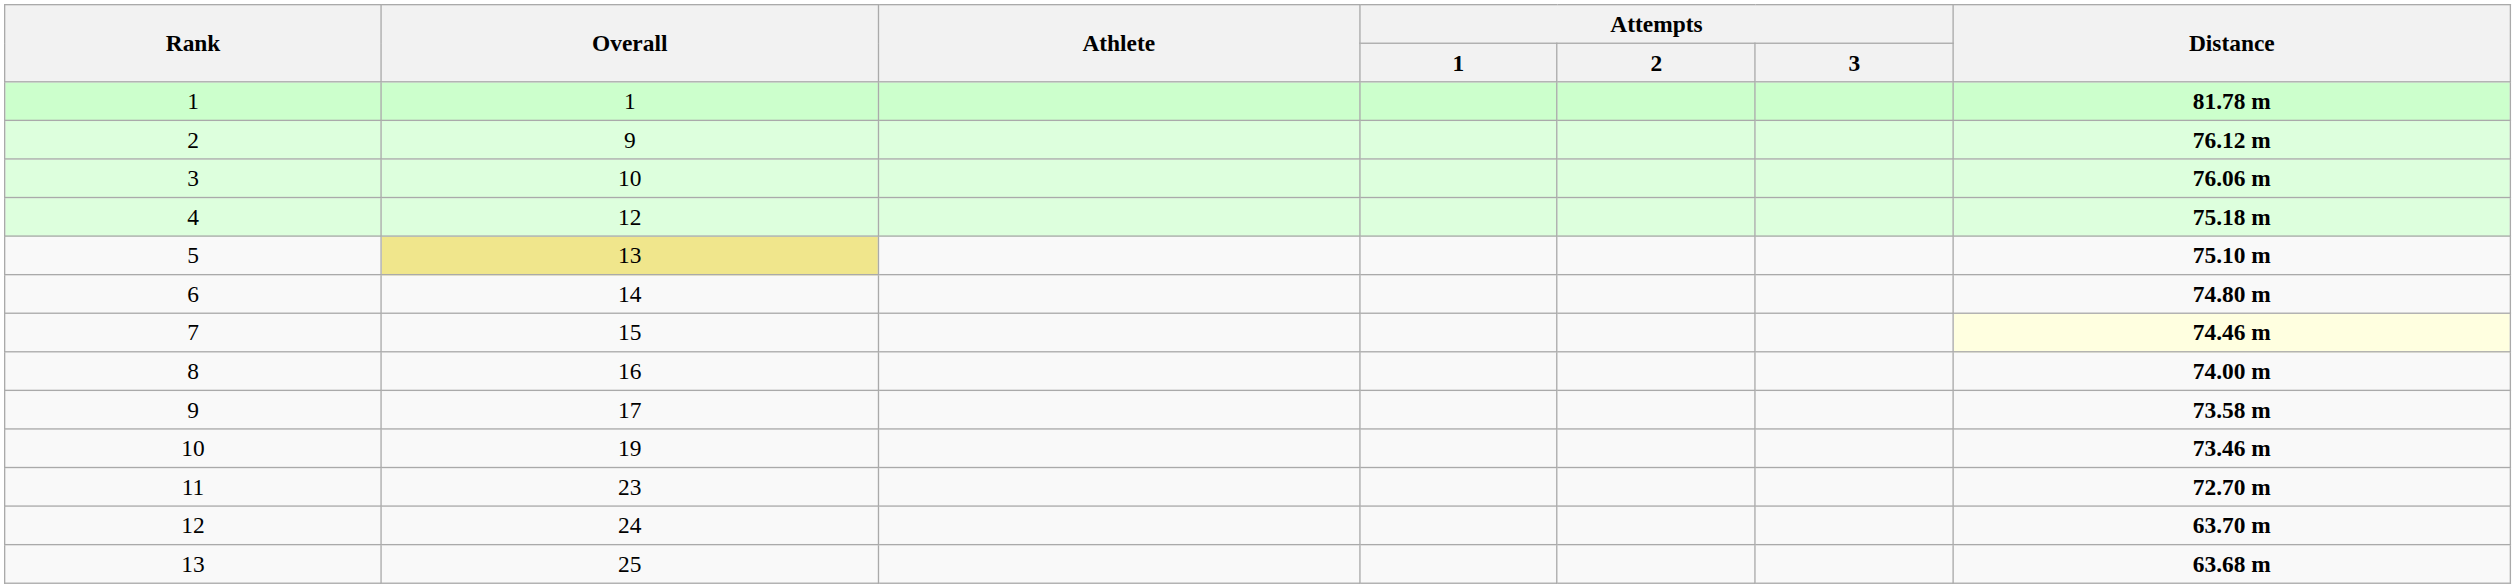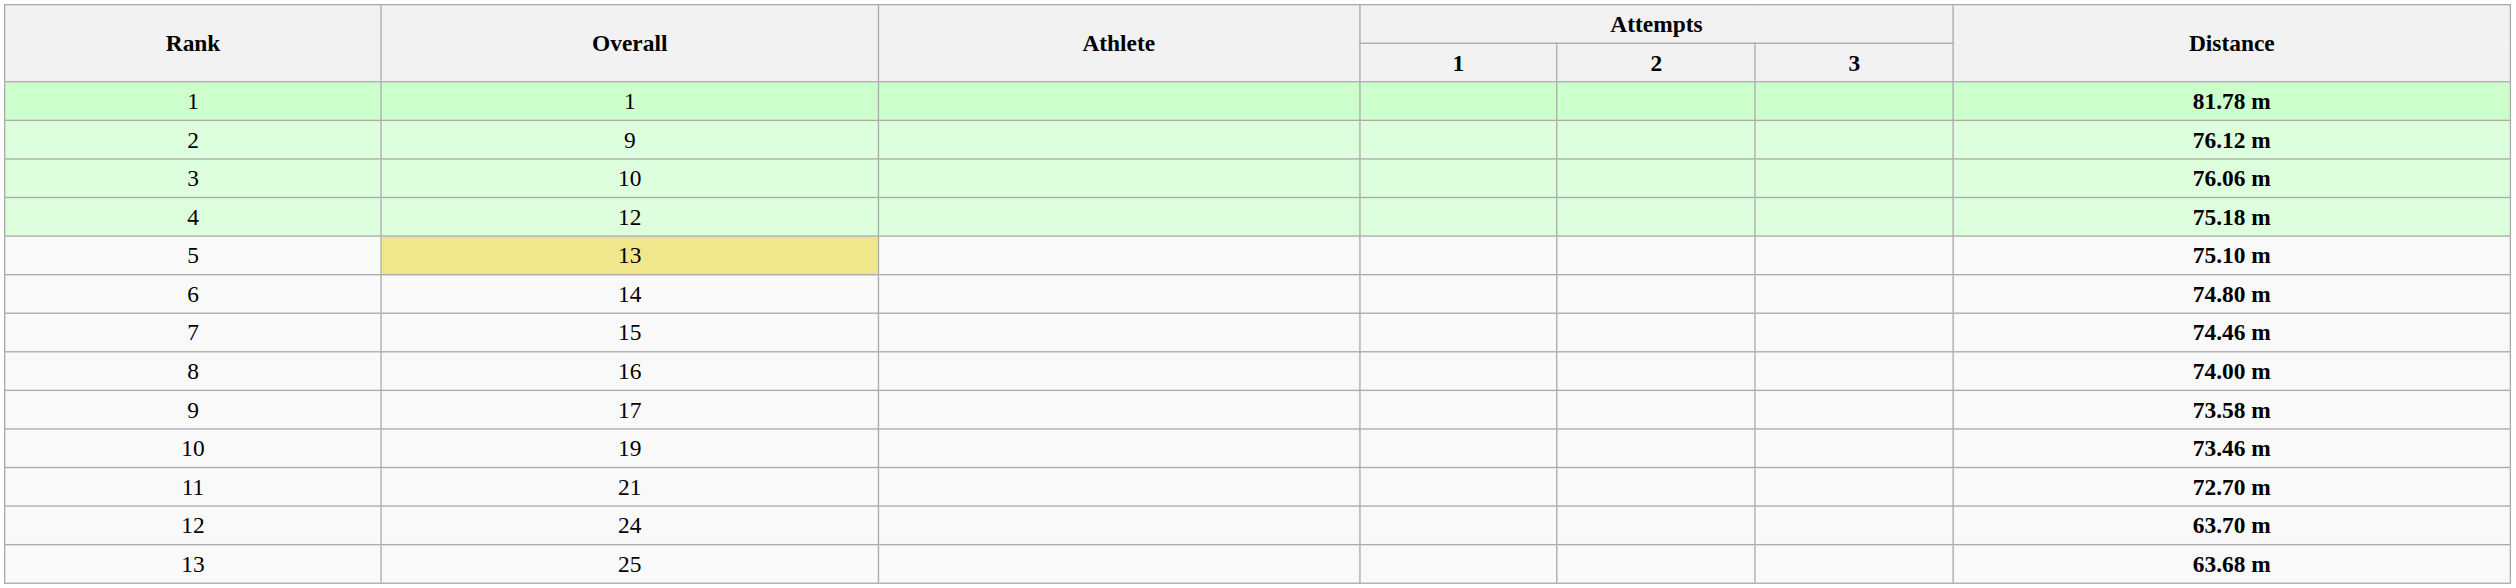 <table class="wikitable" style=" text-align:center; font-size:110%;" width="95%">
 <tr>
 <th rowspan="2">Rank</th>
 <th rowspan="2">Overall</th>
 <th rowspan="2">Athlete</th>
 <th colspan="3">Attempts</th>
 <th rowspan="2">Distance</th>
 </tr>
 <tr>
 <th>1</th>
 <th>2</th>
 <th>3</th>
 </tr>
 <tr style="background:#ccffcc;">
 <td>1</td>
 <td>1</td>
 <td align=left></td>
 <td></td>
 <td></td>
 <td></td>
 <td><strong>81.78 m</strong></td>
 </tr>
 <tr style="background:#ddffdd;">
 <td>2</td>
 <td>9</td>
 <td align=left></td>
 <td></td>
 <td></td>
 <td></td>
 <td><strong>76.12 m</strong></td>
 </tr>
 <tr style="background:#ddffdd;">
 <td>3</td>
 <td>10</td>
 <td align=left></td>
 <td></td>
 <td></td>
 <td></td>
 <td><strong>76.06 m</strong></td>
 </tr>
 <tr style="background:#ddffdd;">
 <td>4</td>
 <td>12</td>
 <td align=left></td>
 <td></td>
 <td></td>
 <td></td>
 <td><strong>75.18 m</strong></td>
 </tr>
 <tr>
 <td>5</td>
 <td style="background: khaki;">13</td>
 <td align=left></td>
 <td></td>
 <td></td>
 <td></td>
 <td><strong>75.10 m</strong></td>
 </tr>
 <tr>
 <td>6</td>
 <td>14</td>
 <td align=left></td>
 <td></td>
 <td></td>
 <td></td>
 <td><strong>74.80 m</strong></td>
 </tr>
 <tr>
 <td>7</td>
 <td>15</td>
 <td align=left></td>
 <td></td>
 <td></td>
 <td></td>
-<td style="background: lightyellow;"><strong>74.46 m</strong></td>
+<td><strong>74.46 m</strong></td>
 </tr>
 <tr>
 <td>8</td>
 <td>16</td>
 <td align=left></td>
 <td></td>
 <td></td>
 <td></td>
 <td><strong>74.00 m</strong></td>
 </tr>
 <tr>
 <td>9</td>
 <td>17</td>
 <td align=left></td>
 <td></td>
 <td></td>
 <td></td>
 <td><strong>73.58 m</strong></td>
 </tr>
 <tr>
 <td>10</td>
 <td>19</td>
 <td align=left></td>
 <td></td>
 <td></td>
 <td></td>
 <td><strong>73.46 m</strong></td>
 </tr>
 <tr>
 <td>11</td>
-<td>23</td>
+<td>21</td>
 <td align=left></td>
 <td></td>
 <td></td>
 <td></td>
 <td><strong>72.70 m</strong></td>
 </tr>
 <tr>
 <td>12</td>
 <td>24</td>
 <td align=left></td>
 <td></td>
 <td></td>
 <td></td>
 <td><strong>63.70 m</strong></td>
 </tr>
 <tr>
 <td>13</td>
 <td>25</td>
 <td align=left></td>
 <td></td>
 <td></td>
 <td></td>
 <td><strong>63.68 m</strong></td>
 </tr>
 </table>
